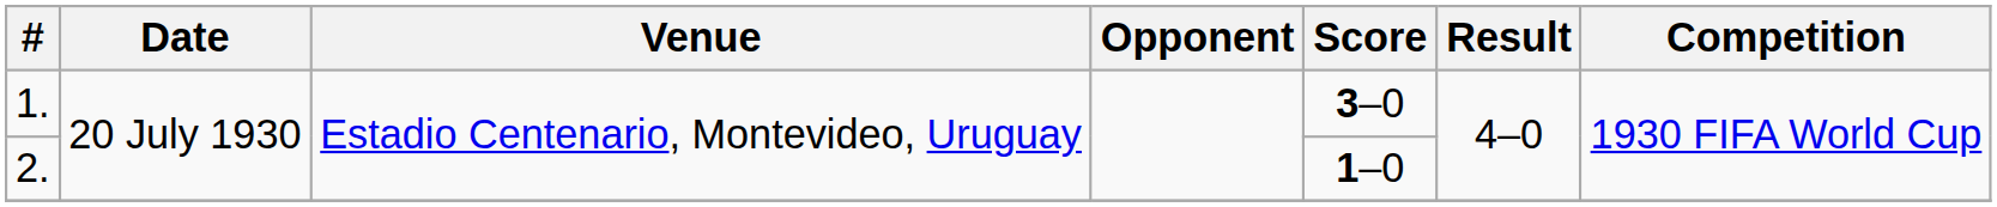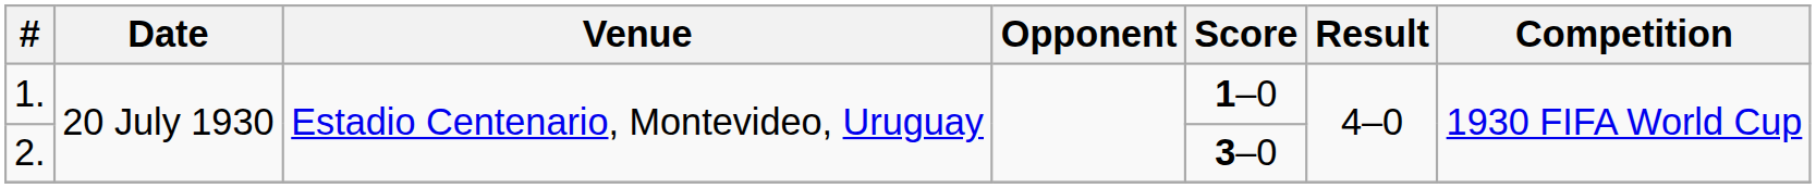 <table class="wikitable sortable" style="font-size:100%">
 <tr>
 <th>#</th>
 <th>Date</th>
 <th>Venue</th>
 <th>Opponent</th>
 <th>Score</th>
 <th>Result</th>
 <th>Competition</th>
 </tr>
 <tr>
 <td align=center>1.</td>
 <td rowspan=2>20 July 1930</td>
 <td rowspan=2><a href='#'>Estadio Centenario</a>, Montevideo, <a href='#'>Uruguay</a></td>
 <td rowspan=2></td>
-<td align=center><strong>3</strong>–0</td>
+<td align=center><strong>1</strong>–0</td>
 <td rowspan=2 align=center>4–0</td>
 <td rowspan=2><a href='#'>1930 FIFA World Cup</a></td>
 </tr>
 <tr>
 <td align=center>2.</td>
-<td align=center><strong>1</strong>–0</td>
+<td align=center><strong>3</strong>–0</td>
 </tr>
 <tr>
 </tr>
 </table>
